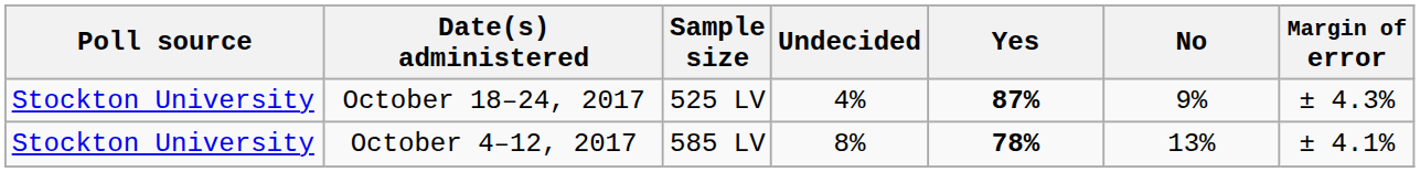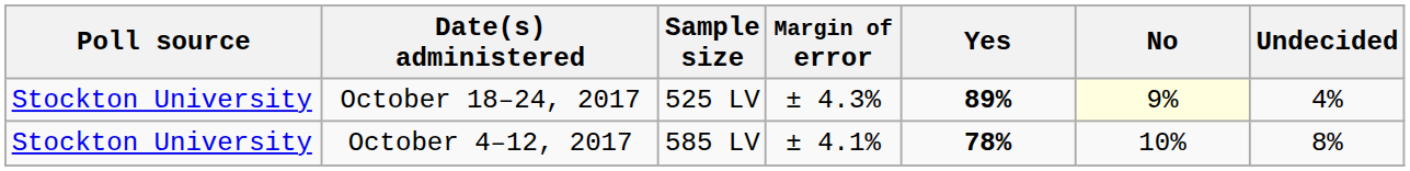 <table class="wikitable">
 <tr>
 <th style="width:150px;">Poll source</th>
 <th style="width:160px;">Date(s)<br>administered</th>
 <th>Sample<br>size</th>
-<th>Undecided</th>
+<th style="width:60px;"><small>Margin of</small> error</th>
 <th style="width:80px;">Yes </th>
 <th style="width:80px;">No </th>
-<th style="width:60px;"><small>Margin of</small> error</th>
+<th>Undecided</th>
 </tr>
 <tr>
 <td><a href='#'>Stockton University</a></td>
 <td align="center">October 18–24, 2017</td>
 <td align="center">525 LV</td>
+<td align="center">± 4.3%</td>
+<td align="center" ><strong>89%</strong></td>
+<td align="center" style="background: lightyellow;">9%</td>
 <td align="center">4%</td>
-<td align="center" ><strong>87%</strong></td>
-<td align="center">9%</td>
-<td align="center">± 4.3%</td>
 </tr>
 <tr>
 <td><a href='#'>Stockton University</a></td>
 <td align="center">October 4–12, 2017</td>
 <td align="center">585 LV</td>
+<td align="center">± 4.1%</td>
+<td align="center" ><strong>78%</strong></td>
+<td align="center">10%</td>
 <td align="center">8%</td>
-<td align="center" ><strong>78%</strong></td>
-<td align="center">13%</td>
-<td align="center">± 4.1%</td>
 </tr>
 </table>
